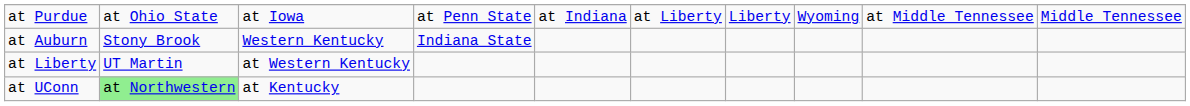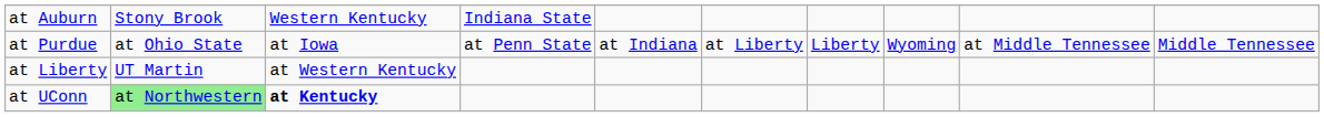 <table class="wikitable">
 <tr>
+</tr>
+<tr>
+<td>at <a href='#'>Auburn</a></td>
+<td><a href='#'>Stony Brook</a></td>
+<td><a href='#'>Western Kentucky</a></td>
+<td><a href='#'>Indiana State</a></td>
+<td></td>
+<td></td>
+<td></td>
+<td></td>
+<td></td>
+<td></td>
 </tr>
 <tr>
 <td>at <a href='#'>Purdue</a></td>
 <td>at <a href='#'>Ohio State</a></td>
 <td>at <a href='#'>Iowa</a></td>
 <td>at <a href='#'>Penn State</a></td>
 <td>at <a href='#'>Indiana</a></td>
 <td>at <a href='#'>Liberty</a></td>
 <td><a href='#'>Liberty</a></td>
 <td><a href='#'>Wyoming</a></td>
 <td>at <a href='#'>Middle Tennessee</a></td>
 <td><a href='#'>Middle Tennessee</a></td>
-</tr>
-<tr>
-<td>at <a href='#'>Auburn</a></td>
-<td><a href='#'>Stony Brook</a></td>
-<td><a href='#'>Western Kentucky</a></td>
-<td><a href='#'>Indiana State</a></td>
-<td></td>
-<td></td>
-<td></td>
-<td></td>
-<td></td>
-<td></td>
 </tr>
 <tr>
 <td>at <a href='#'>Liberty</a></td>
 <td><a href='#'>UT Martin</a></td>
 <td>at <a href='#'>Western Kentucky</a></td>
 <td></td>
 <td></td>
 <td></td>
 <td></td>
 <td></td>
 <td></td>
 </tr>
 <tr>
 <td>at <a href='#'>UConn</a></td>
 <td style="background: lightgreen;">at <a href='#'>Northwestern</a></td>
-<td>at <a href='#'>Kentucky</a></td>
+<td><strong>at <a href='#'>Kentucky</a></strong></td>
 <td></td>
 <td></td>
 <td></td>
 <td></td>
 <td></td>
 <td></td>
 <td></td>
 </tr>
 </table>
